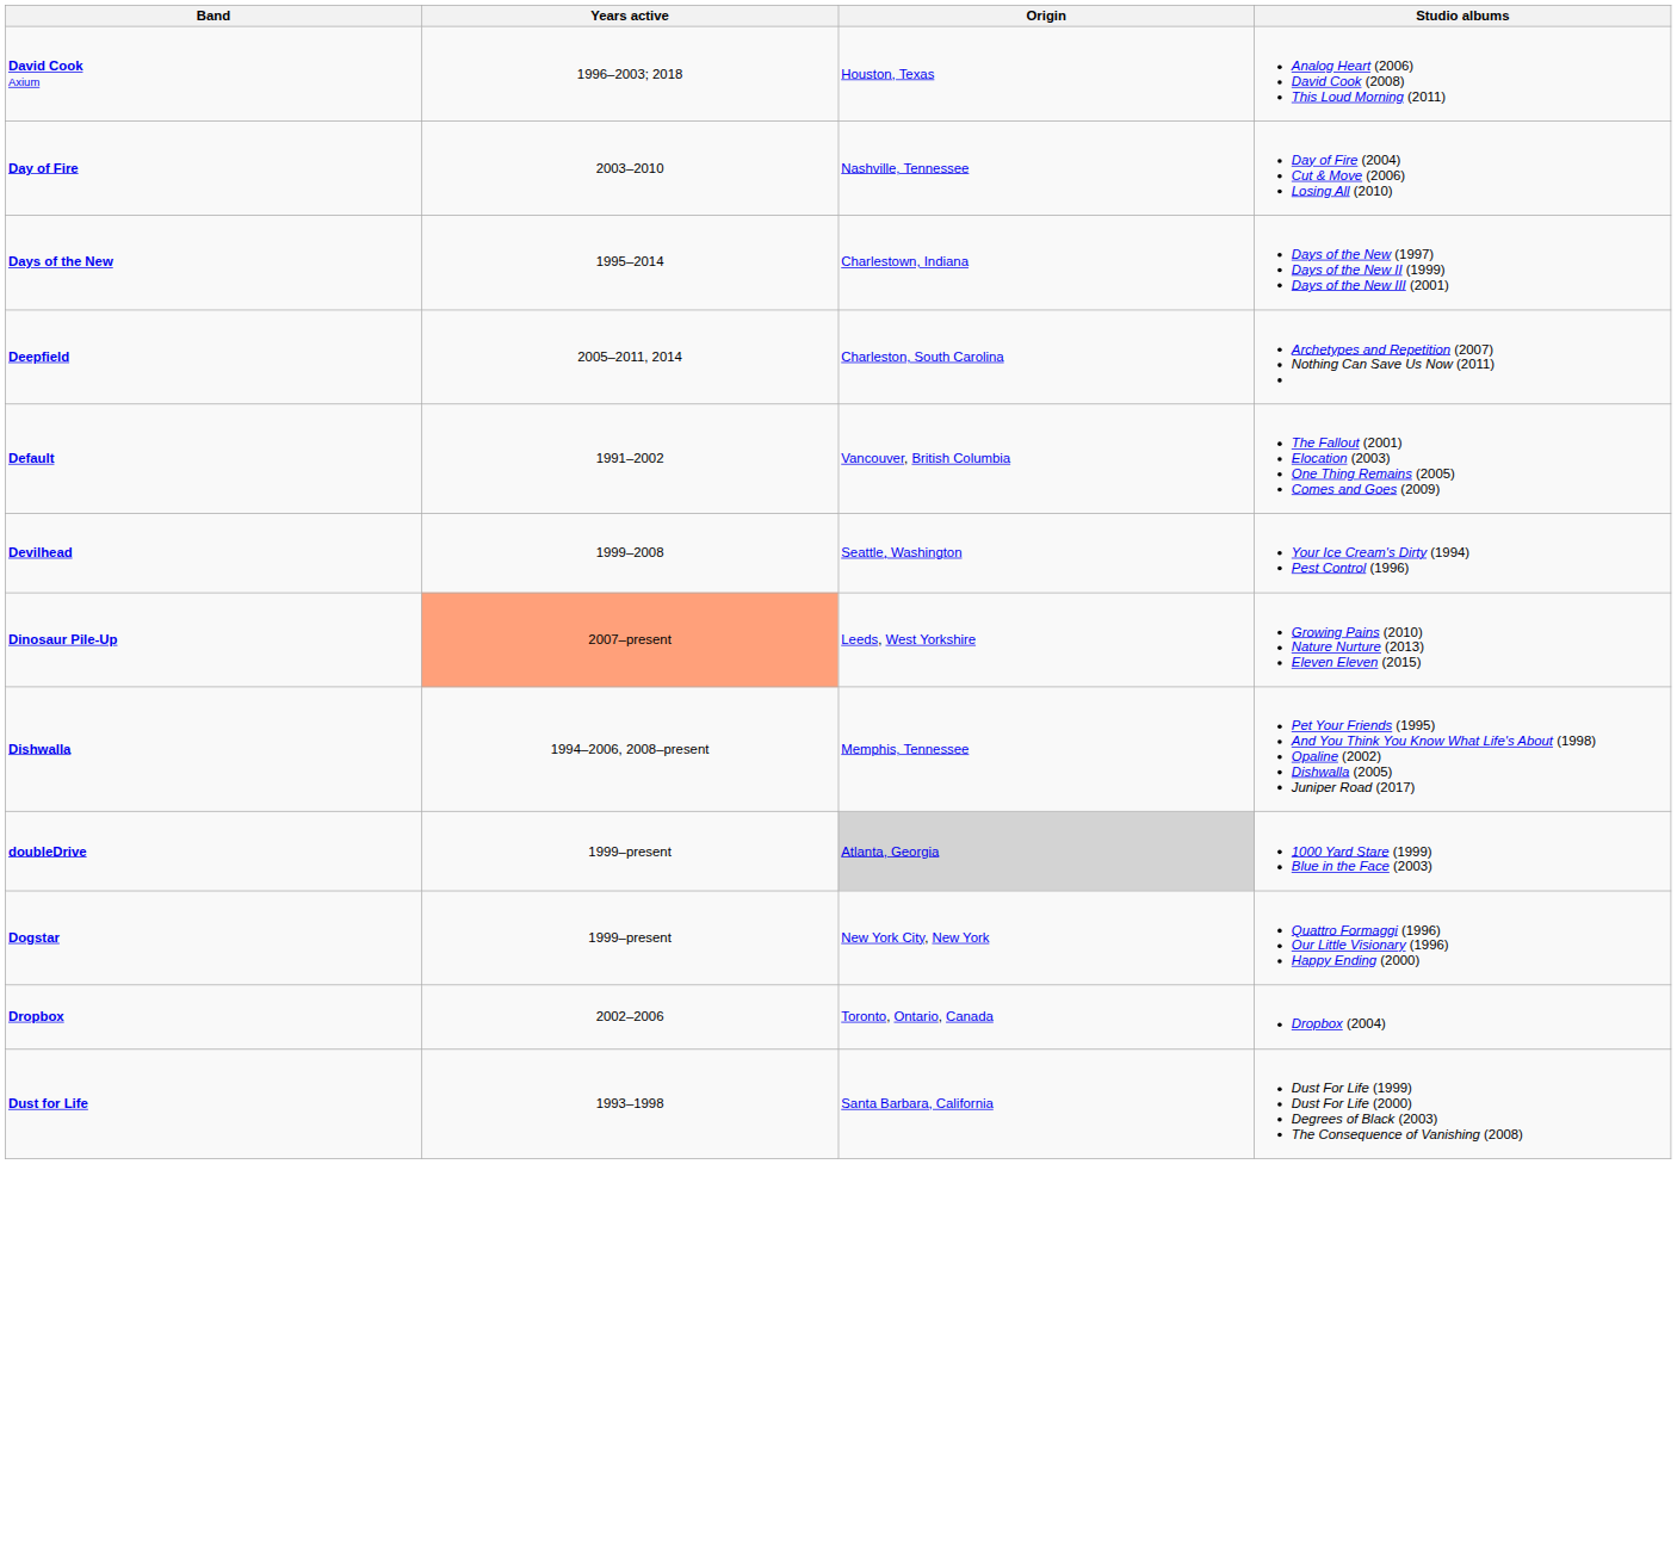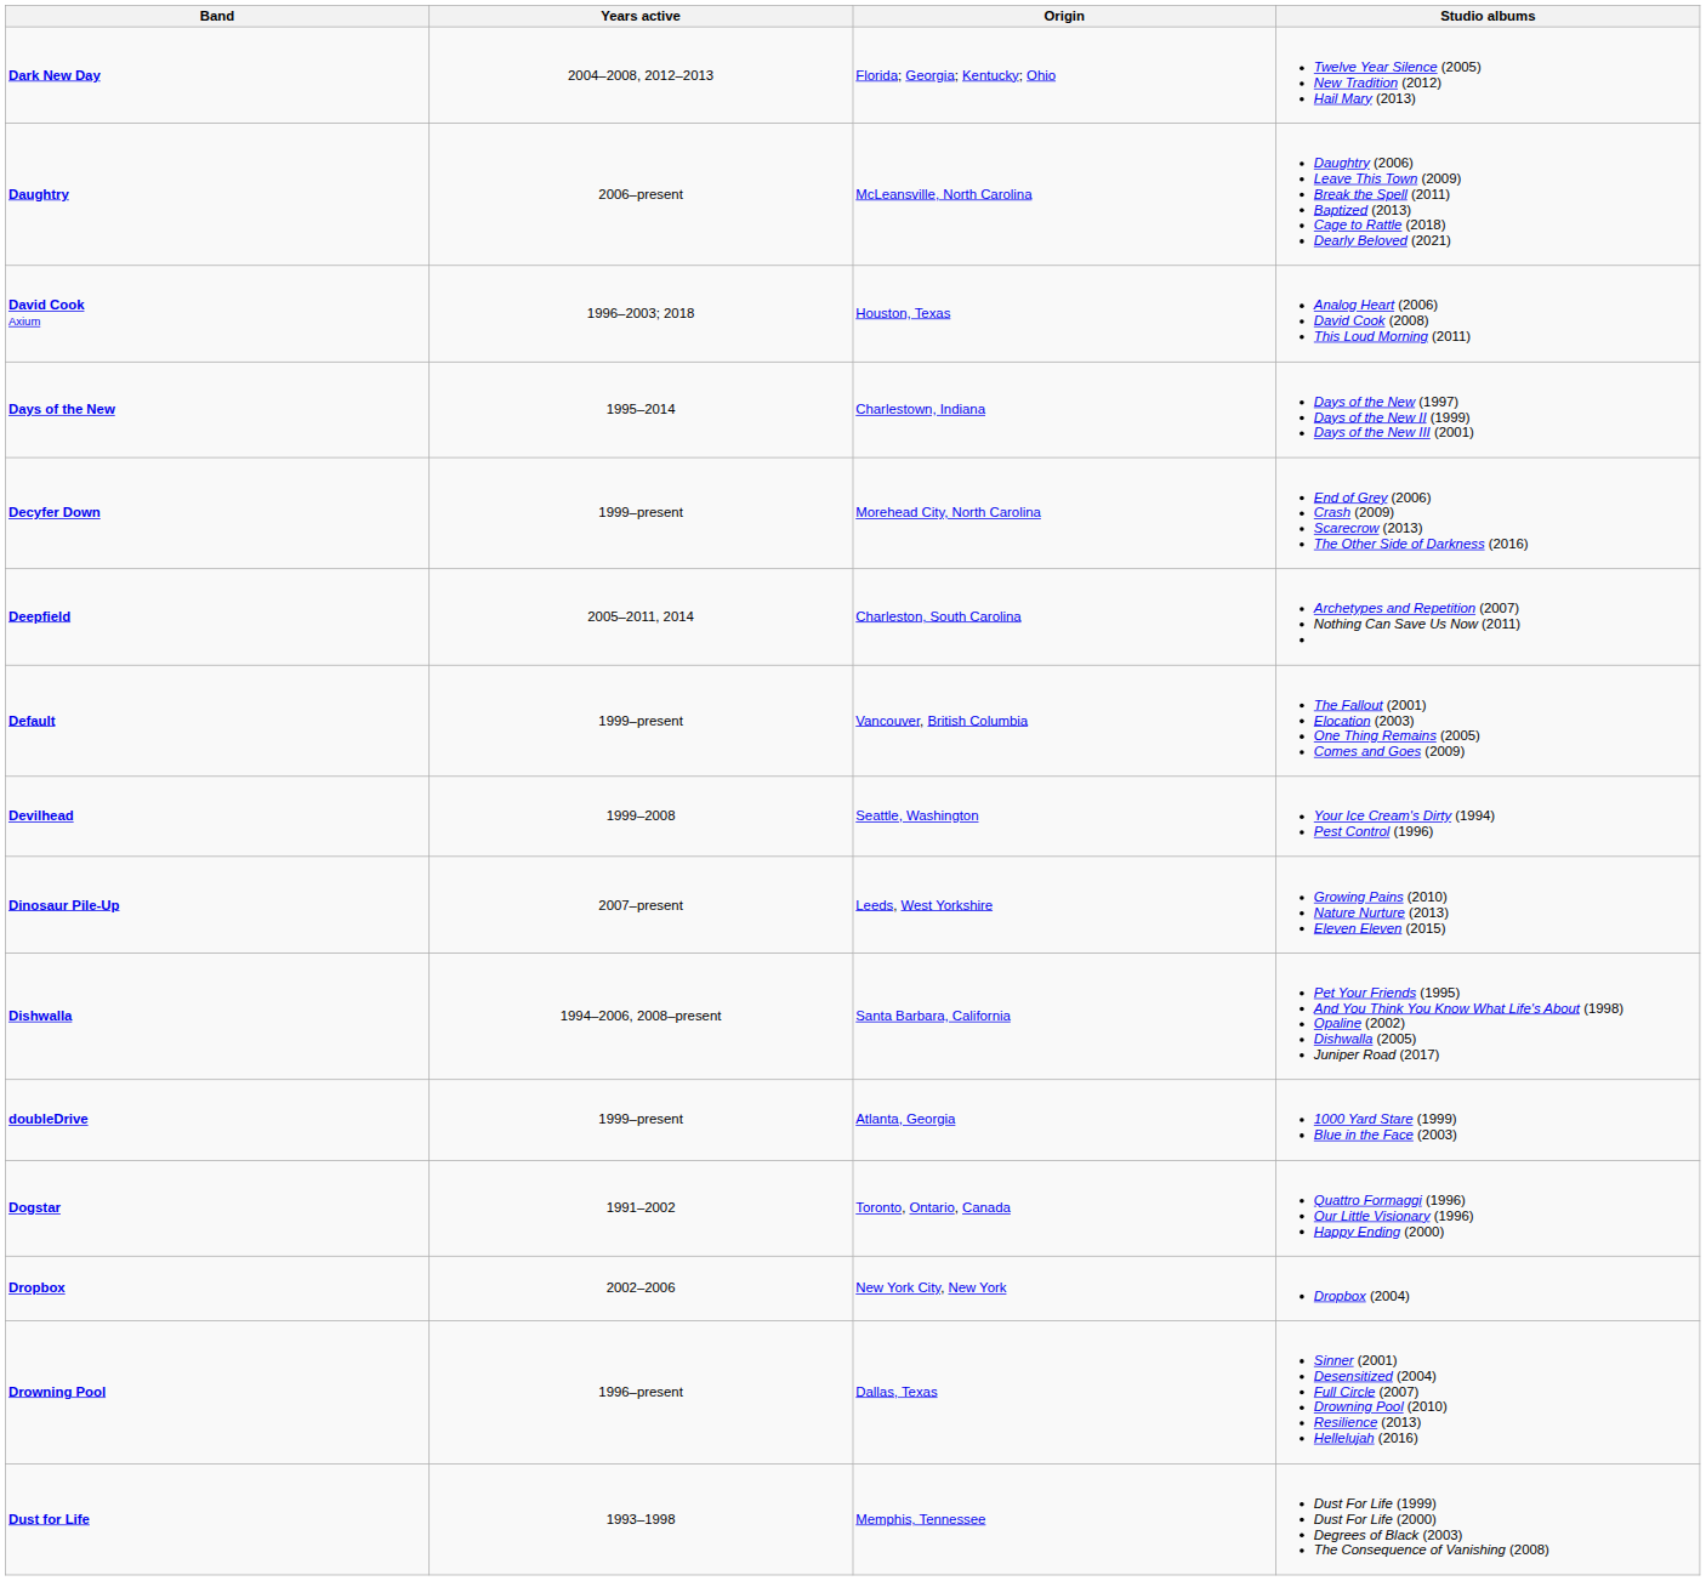 <table class="wikitable sortable">
 <tr>
 <th style="width:15%;">Band</th>
 <th style="width:15%;">Years active</th>
 <th style="width:15%;">Origin</th>
 <th style="width:15%;">Studio albums</th>
 </tr>
 <tr>
+<td><strong><a href='#'>Dark New Day</a></strong></td>
+<td style="text-align:center;">2004–2008, 2012–2013</td>
+<td><a href='#'>Florida</a>; <a href='#'>Georgia</a>; <a href='#'>Kentucky</a>; <a href='#'>Ohio</a></td>
+<td><br><ul><li><em><a href='#'>Twelve Year Silence</a></em> (2005)</li><li><em><a href='#'>New Tradition</a></em> (2012)</li><li><em><a href='#'>Hail Mary</a></em> (2013)</li></ul></td>
+</tr>
+<tr>
+<td><strong><a href='#'>Daughtry</a></strong></td>
+<td style="text-align:center;">2006–present</td>
+<td><a href='#'>McLeansville, North Carolina</a></td>
+<td><br><ul><li><em><a href='#'>Daughtry</a></em> (2006)</li><li><em><a href='#'>Leave This Town</a></em> (2009)</li><li><em><a href='#'>Break the Spell</a></em> (2011)</li><li><em><a href='#'>Baptized</a></em> (2013)</li><li><em><a href='#'>Cage to Rattle</a></em> (2018)</li><li><em><a href='#'>Dearly Beloved</a></em> (2021)</li></ul></td>
+</tr>
+<tr>
 <td><strong><a href='#'>David Cook</a></strong><br> <small><a href='#'>Axium</a></small></td>
 <td style="text-align:center;">1996–2003; 2018</td>
 <td><a href='#'>Houston, Texas</a></td>
 <td><br><ul><li><em><a href='#'>Analog Heart</a></em> (2006)</li><li><em><a href='#'>David Cook</a></em> (2008)</li><li><em><a href='#'>This Loud Morning</a></em> (2011)</li></ul></td>
 </tr>
 <tr>
-<td><strong><a href='#'>Day of Fire</a></strong></td>
-<td style="text-align:center;">2003–2010</td>
-<td><a href='#'>Nashville, Tennessee</a></td>
-<td><br><ul><li><em><a href='#'>Day of Fire</a></em> (2004)</li><li><em><a href='#'>Cut & Move</a></em> (2006)</li><li><em><a href='#'>Losing All</a></em> (2010)</li></ul></td>
-</tr>
-<tr>
 <td><strong><a href='#'>Days of the New</a></strong></td>
 <td style="text-align:center;">1995–2014</td>
 <td><a href='#'>Charlestown, Indiana</a></td>
 <td><br><ul><li><em><a href='#'>Days of the New</a></em> (1997)</li><li><em><a href='#'>Days of the New II</a></em> (1999)</li><li><em><a href='#'>Days of the New III</a></em> (2001)</li></ul></td>
+</tr>
+<tr>
+<td><strong><a href='#'>Decyfer Down</a></strong></td>
+<td style="text-align:center;">1999–present</td>
+<td><a href='#'>Morehead City, North Carolina</a></td>
+<td><br><ul><li><em><a href='#'>End of Grey</a></em> (2006)</li><li><em><a href='#'>Crash</a></em> (2009)</li><li><a href='#'><em>Scarecrow</em></a> (2013)</li><li><em><a href='#'>The Other Side of Darkness</a></em> (2016)</li></ul></td>
 </tr>
 <tr>
 <td><strong><a href='#'>Deepfield</a></strong></td>
 <td style="text-align:center;">2005–2011, 2014</td>
 <td><a href='#'>Charleston, South Carolina</a></td>
 <td><br><ul><li><em><a href='#'>Archetypes and Repetition</a></em> (2007)</li><li><em>Nothing Can Save Us Now</em> (2011)</li><li></li></ul></td>
 </tr>
 <tr>
 <td><strong><a href='#'>Default</a></strong></td>
-<td style="text-align:center;">1991–2002</td>
+<td style="text-align:center;">1999–present</td>
 <td><a href='#'>Vancouver</a>, <a href='#'>British Columbia</a></td>
 <td><br><ul><li><em><a href='#'>The Fallout</a></em> (2001)</li><li><em><a href='#'>Elocation</a></em> (2003)</li><li><em><a href='#'>One Thing Remains</a></em> (2005)</li><li><em><a href='#'>Comes and Goes</a></em> (2009)</li></ul></td>
 </tr>
 <tr>
 <td><strong><a href='#'>Devilhead</a></strong></td>
 <td style="text-align:center;">1999–2008</td>
 <td><a href='#'>Seattle, Washington</a></td>
 <td><br><ul><li><em><a href='#'>Your Ice Cream's Dirty</a></em> (1994)</li><li><em><a href='#'>Pest Control</a></em> (1996)</li></ul></td>
 </tr>
 <tr>
 <td><strong><a href='#'>Dinosaur Pile-Up</a></strong></td>
-<td style="background: lightsalmon; text-align:center;">2007–present</td>
+<td style="text-align:center;">2007–present</td>
 <td><a href='#'>Leeds</a>, <a href='#'>West Yorkshire</a></td>
 <td><br><ul><li><em><a href='#'>Growing Pains</a></em> (2010)</li><li><em><a href='#'>Nature Nurture</a></em> (2013)</li><li><em><a href='#'>Eleven Eleven</a></em> (2015)</li></ul></td>
 </tr>
 <tr>
 <td><strong><a href='#'>Dishwalla</a></strong></td>
 <td style="text-align:center;">1994–2006, 2008–present</td>
-<td><a href='#'>Memphis, Tennessee</a></td>
+<td><a href='#'>Santa Barbara, California</a></td>
 <td><br><ul><li><em><a href='#'>Pet Your Friends</a></em> (1995)</li><li><em><a href='#'>And You Think You Know What Life's About</a></em> (1998)</li><li><em><a href='#'>Opaline</a></em> (2002)</li><li><em><a href='#'>Dishwalla</a></em> (2005)</li><li><em>Juniper Road</em> (2017)</li></ul></td>
 </tr>
 <tr>
 <td><strong><a href='#'>doubleDrive</a></strong></td>
 <td style="text-align:center;">1999–present</td>
-<td style="background: lightgrey;"><a href='#'>Atlanta, Georgia</a></td>
+<td><a href='#'>Atlanta, Georgia</a></td>
 <td><br><ul><li><em><a href='#'>1000 Yard Stare</a></em> (1999)</li><li><em><a href='#'>Blue in the Face</a></em> (2003)</li></ul></td>
 </tr>
 <tr>
 <td><strong><a href='#'>Dogstar</a></strong></td>
-<td style="text-align:center;">1999–present</td>
-<td><a href='#'>New York City</a>, <a href='#'>New York</a></td>
+<td style="text-align:center;">1991–2002</td>
+<td><a href='#'>Toronto</a>, <a href='#'>Ontario</a>, <a href='#'>Canada</a></td>
 <td><br><ul><li><em><a href='#'>Quattro Formaggi</a></em> (1996)</li><li><em><a href='#'>Our Little Visionary</a></em> (1996)</li><li><em><a href='#'>Happy Ending</a></em> (2000)</li></ul></td>
 </tr>
 <tr>
 <td><strong><a href='#'>Dropbox</a></strong></td>
 <td style="text-align:center;">2002–2006</td>
-<td><a href='#'>Toronto</a>, <a href='#'>Ontario</a>, <a href='#'>Canada</a></td>
+<td><a href='#'>New York City</a>, <a href='#'>New York</a></td>
 <td><br><ul><li><em><a href='#'>Dropbox</a></em> (2004)</li></ul></td>
+</tr>
+<tr>
+<td><strong><a href='#'>Drowning Pool</a></strong></td>
+<td style="text-align:center;">1996–present</td>
+<td><a href='#'>Dallas, Texas</a></td>
+<td><br><ul><li><em><a href='#'>Sinner</a></em> (2001)</li><li><em><a href='#'>Desensitized</a></em> (2004)</li><li><em><a href='#'>Full Circle</a></em> (2007)</li><li><em><a href='#'>Drowning Pool</a></em> (2010)</li><li><em><a href='#'>Resilience</a></em> (2013)</li><li><em><a href='#'>Hellelujah</a></em> (2016)</li></ul></td>
 </tr>
 <tr>
 <td><strong><a href='#'>Dust for Life</a></strong></td>
 <td style="text-align:center;">1993–1998</td>
-<td><a href='#'>Santa Barbara, California</a></td>
+<td><a href='#'>Memphis, Tennessee</a></td>
 <td><br><ul><li><em>Dust For Life</em> (1999)</li><li><em>Dust For Life</em> (2000)</li><li><em>Degrees of Black</em> (2003)</li><li><em>The Consequence of Vanishing</em> (2008)</li></ul></td>
 </tr>
 </table>
